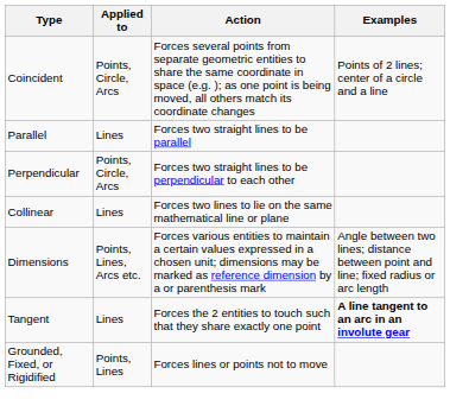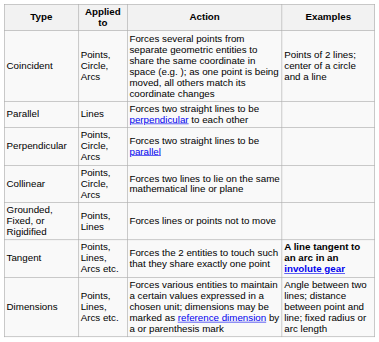 <table class="wikitable center">
 <tr>
 <th>Type</th>
 <th>Applied to</th>
 <th>Action</th>
 <th>Examples</th>
 </tr>
 <tr>
 <td>Coincident</td>
 <td>Points, Circle, Arcs</td>
 <td>Forces several points from separate geometric entities to share the same coordinate in space (e.g. ); as one point is being moved, all others match its coordinate changes</td>
 <td>Points of 2 lines; center of a circle and a line</td>
 </tr>
 <tr>
 <td>Parallel</td>
 <td>Lines</td>
-<td>Forces two straight lines to be <a href='#'>parallel</a></td>
+<td>Forces two straight lines to be <a href='#'>perpendicular</a> to each other</td>
 <td></td>
 </tr>
 <tr>
 <td>Perpendicular</td>
 <td>Points, Circle, Arcs</td>
-<td>Forces two straight lines to be <a href='#'>perpendicular</a> to each other</td>
+<td>Forces two straight lines to be <a href='#'>parallel</a></td>
 <td></td>
 </tr>
 <tr>
 <td>Collinear</td>
-<td>Lines</td>
+<td>Points, Circle, Arcs</td>
 <td>Forces two lines to lie on the same mathematical line or plane</td>
 <td></td>
+</tr>
+<tr>
+<td>Grounded, Fixed, or Rigidified</td>
+<td>Points, Lines</td>
+<td>Forces lines or points not to move</td>
+<td></td>
+</tr>
+<tr>
+<td>Tangent</td>
+<td>Points, Lines, Arcs etc.</td>
+<td>Forces the 2 entities to touch such that they share exactly one point</td>
+<td><strong>A line tangent to an arc in an <a href='#'>involute gear</a></strong></td>
 </tr>
 <tr>
 <td>Dimensions</td>
 <td>Points, Lines, Arcs etc.</td>
 <td>Forces various entities to maintain a certain values expressed in a chosen unit; dimensions may be marked as <a href='#'>reference dimension</a> by a  or parenthesis mark </td>
 <td>Angle between two lines; distance between point and line; fixed radius or arc length</td>
 </tr>
-<tr>
-<td>Tangent</td>
-<td>Lines</td>
-<td>Forces the 2 entities to touch such that they share exactly one point</td>
-<td><strong>A line tangent to an arc in an <a href='#'>involute gear</a></strong></td>
-</tr>
-<tr>
-<td>Grounded, Fixed, or Rigidified</td>
-<td>Points, Lines</td>
-<td>Forces lines or points not to move</td>
-<td></td>
-</tr>
 </table>
